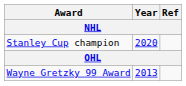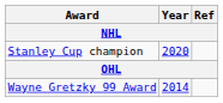 <table class="wikitable">
 <tr>
 <th>Award</th>
 <th>Year</th>
 <th>Ref</th>
 </tr>
 <tr>
 <th colspan="3"><a href='#'>NHL</a></th>
 </tr>
 <tr>
 <td><a href='#'>Stanley Cup</a> champion</td>
 <td><a href='#'>2020</a></td>
 <td></td>
 </tr>
 <tr>
 <th colspan="3"><a href='#'>OHL</a></th>
 </tr>
 <tr>
 <td><a href='#'>Wayne Gretzky 99 Award</a></td>
-<td><a href='#'>2013</a></td>
+<td><a href='#'>2014</a></td>
 <td></td>
 </tr>
 </table>
